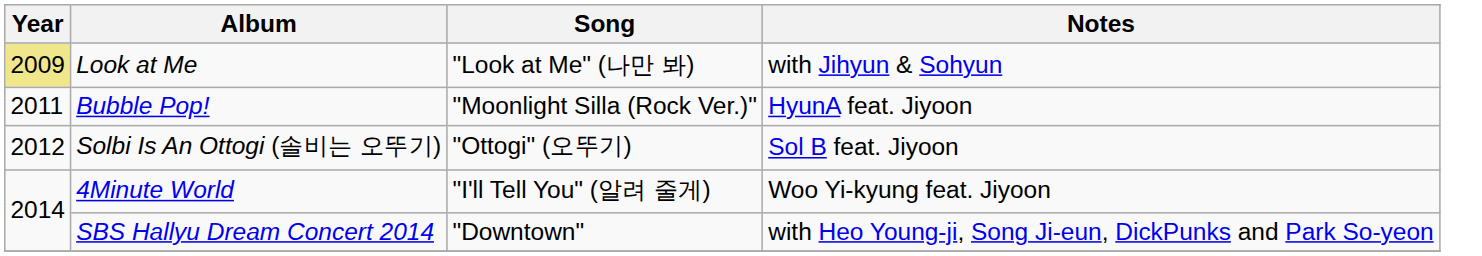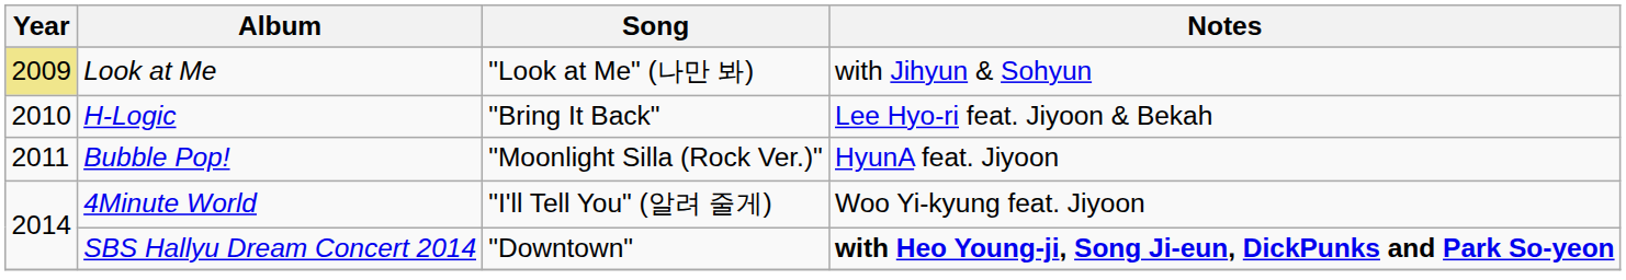 <table class="wikitable">
 <tr>
 <th>Year</th>
 <th>Album</th>
 <th>Song</th>
 <th>Notes</th>
 </tr>
 <tr>
 <td style="background: khaki;">2009</td>
 <td><em>Look at Me</em></td>
 <td>"Look at Me" (나만 봐)</td>
 <td>with <a href='#'>Jihyun</a> & <a href='#'>Sohyun</a></td>
 </tr>
 <tr>
+<td>2010</td>
+<td><em><a href='#'>H-Logic</a></em></td>
+<td>"Bring It Back"</td>
+<td><a href='#'>Lee Hyo-ri</a> feat. Jiyoon & Bekah</td>
+</tr>
+<tr>
 <td>2011</td>
 <td><em><a href='#'>Bubble Pop!</a></em></td>
 <td>"Moonlight Silla (Rock Ver.)"</td>
 <td><a href='#'>HyunA</a> feat. Jiyoon</td>
-</tr>
-<tr>
-<td>2012</td>
-<td><em>Solbi Is An Ottogi</em> (솔비는 오뚜기)</td>
-<td>"Ottogi" (오뚜기)</td>
-<td><a href='#'>Sol B</a> feat. Jiyoon</td>
 </tr>
 <tr>
 <td rowspan="2">2014</td>
 <td><em><a href='#'>4Minute World</a></em></td>
 <td>"I'll Tell You" (알려 줄게)</td>
 <td>Woo Yi-kyung feat. Jiyoon</td>
 </tr>
 <tr>
 <td><em><a href='#'>SBS Hallyu Dream Concert 2014</a></em></td>
 <td>"Downtown"</td>
-<td>with <a href='#'>Heo Young-ji</a>, <a href='#'>Song Ji-eun</a>, <a href='#'>DickPunks</a> and <a href='#'>Park So-yeon</a></td>
+<td><strong>with <a href='#'>Heo Young-ji</a>, <a href='#'>Song Ji-eun</a>, <a href='#'>DickPunks</a> and <a href='#'>Park So-yeon</a></strong></td>
 </tr>
 <tr>
 </tr>
 </table>
